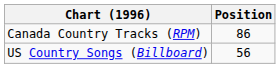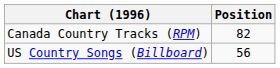 <table class="wikitable sortable">
 <tr>
 <th scope="col">Chart (1996)</th>
 <th scope="col">Position</th>
 </tr>
 <tr>
 <td>Canada Country Tracks (<em><a href='#'>RPM</a></em>)</td>
-<td align="center">86</td>
+<td align="center">82</td>
 </tr>
 <tr>
 <td>US <a href='#'>Country Songs</a> (<em><a href='#'>Billboard</a></em>)</td>
 <td align="center">56</td>
 </tr>
 </table>
